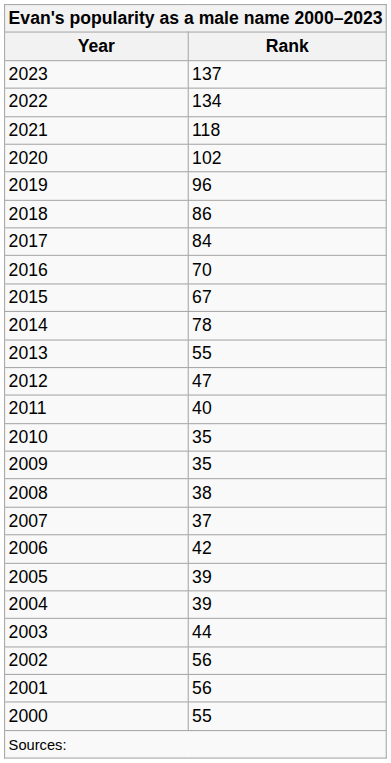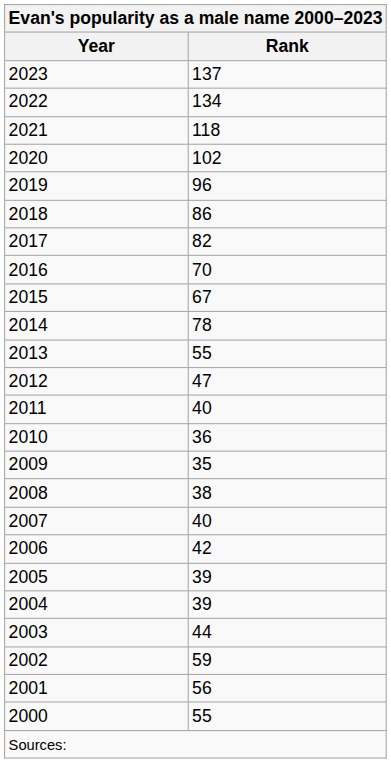 <table class="wikitable">
 <tr>
 <th ! colspan="2">Evan's popularity as a male name 2000–2023</th>
 </tr>
 <tr>
 <th>Year</th>
 <th>Rank</th>
 </tr>
 <tr>
 <td>2023</td>
 <td>137</td>
 </tr>
 <tr>
 <td>2022</td>
 <td>134</td>
 </tr>
 <tr>
 <td>2021</td>
 <td>118</td>
 </tr>
 <tr>
 <td>2020</td>
 <td>102</td>
 </tr>
 <tr>
 <td>2019</td>
 <td>96</td>
 </tr>
 <tr>
 <td>2018</td>
 <td>86</td>
 </tr>
 <tr>
 <td>2017</td>
-<td>84</td>
+<td>82</td>
 </tr>
 <tr>
 <td>2016</td>
 <td>70</td>
 </tr>
 <tr>
 <td>2015</td>
 <td>67</td>
 </tr>
 <tr>
 <td>2014</td>
 <td>78</td>
 </tr>
 <tr>
 <td>2013</td>
 <td>55</td>
 </tr>
 <tr>
 <td>2012</td>
 <td>47</td>
 </tr>
 <tr>
 <td>2011</td>
 <td>40</td>
 </tr>
 <tr>
 <td>2010</td>
-<td>35</td>
+<td>36</td>
 </tr>
 <tr>
 <td>2009</td>
 <td>35</td>
 </tr>
 <tr>
 <td>2008</td>
 <td>38</td>
 </tr>
 <tr>
 <td>2007</td>
-<td>37</td>
+<td>40</td>
 </tr>
 <tr>
 <td>2006</td>
 <td>42</td>
 </tr>
 <tr>
 <td>2005</td>
 <td>39</td>
 </tr>
 <tr>
 <td>2004</td>
 <td>39</td>
 </tr>
 <tr>
 <td>2003</td>
 <td>44</td>
 </tr>
 <tr>
 <td>2002</td>
-<td>56</td>
+<td>59</td>
 </tr>
 <tr>
 <td>2001</td>
 <td>56</td>
 </tr>
 <tr>
 <td>2000</td>
 <td>55</td>
 </tr>
 <tr>
 <td colspan="2"><small>Sources:</small></td>
 </tr>
 </table>
